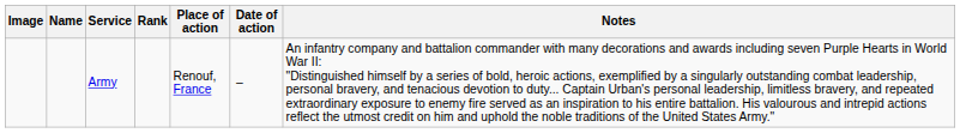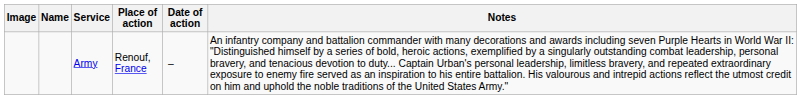 <table class="wikitable" width="98%">
 <tr>
 <th class="unsortable">Image</th>
 <th>Name</th>
 <th>Service</th>
-<th>Rank</th>
 <th>Place of action</th>
 <th>Date of action</th>
 <th class="unsortable">Notes</th>
 </tr>
 <tr>
 <td></td>
 <td></td>
 <td><a href='#'>Army</a></td>
-<td></td>
 <td>Renouf, <a href='#'>France</a></td>
 <td> – </td>
 <td>An infantry company and battalion commander with many decorations and awards including seven Purple Hearts in World War II:<br>"Distinguished himself by a series of bold, heroic actions, exemplified by a singularly outstanding combat leadership, personal bravery, and tenacious devotion to duty... Captain Urban's personal leadership, limitless bravery, and repeated extraordinary exposure to enemy fire served as an inspiration to his entire battalion. His valourous and intrepid actions reflect the utmost credit on him and uphold the noble traditions of the United States Army."</td>
 </tr>
 </table>
